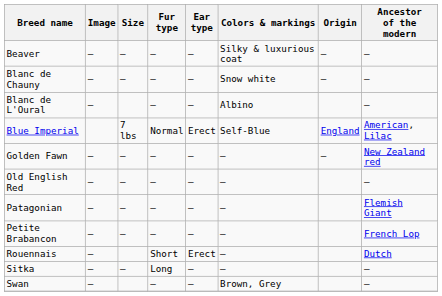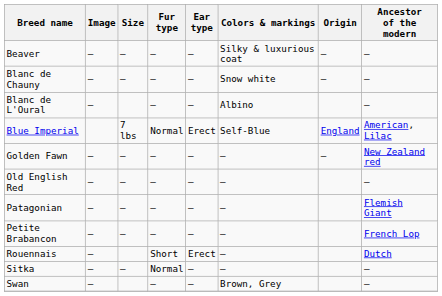 <table class="wikitable sortable">
 <tr>
 <th>Breed name<br></th>
 <th class="unsortable">Image<br></th>
 <th>Size<br></th>
 <th>Fur<br>type<br></th>
 <th>Ear<br>type<br></th>
 <th>Colors & markings<br></th>
 <th>Origin<br></th>
 <th>Ancestor<br>of the<br>modern</th>
 </tr>
 <tr>
 <td>Beaver</td>
 <td>—</td>
 <td>—</td>
 <td>—</td>
 <td>—</td>
 <td>Silky & luxurious coat</td>
 <td>—</td>
 <td>—</td>
 </tr>
 <tr>
 <td>Blanc de Chauny</td>
 <td>—</td>
 <td>—</td>
 <td>—</td>
 <td>—</td>
 <td>Snow white</td>
 <td>—</td>
 <td>—</td>
 </tr>
 <tr>
 <td>Blanc de L'Oural</td>
 <td>—</td>
 <td></td>
 <td>—</td>
 <td>—</td>
 <td>Albino</td>
 <td><br></td>
 <td>—</td>
 </tr>
 <tr>
 <td><a href='#'>Blue Imperial</a></td>
 <td></td>
 <td>7 lbs</td>
 <td>Normal</td>
 <td>Erect</td>
 <td>Self-Blue</td>
 <td><a href='#'>England</a></td>
 <td><a href='#'>American</a>, <a href='#'>Lilac</a></td>
 </tr>
 <tr>
 <td>Golden Fawn</td>
 <td>—</td>
 <td>—</td>
 <td>—</td>
 <td>—</td>
 <td>—</td>
 <td>—</td>
 <td><a href='#'>New Zealand red</a></td>
 </tr>
 <tr>
 <td>Old English Red</td>
 <td>—</td>
 <td>—</td>
 <td>—</td>
 <td>—</td>
 <td>—</td>
 <td><br></td>
 <td>—</td>
 </tr>
 <tr>
 <td>Patagonian</td>
 <td>—</td>
 <td>—</td>
 <td>—</td>
 <td>—</td>
 <td>—</td>
 <td></td>
 <td><a href='#'>Flemish Giant</a></td>
 </tr>
 <tr>
 <td>Petite Brabancon</td>
 <td>—</td>
 <td>—</td>
 <td>—</td>
 <td>—</td>
 <td>—</td>
 <td><br></td>
 <td><a href='#'>French Lop</a></td>
 </tr>
 <tr>
 <td>Rouennais</td>
 <td>—</td>
 <td></td>
 <td>Short</td>
 <td>Erect</td>
 <td>—</td>
 <td><br></td>
 <td><a href='#'>Dutch</a></td>
 </tr>
 <tr>
 <td>Sitka</td>
 <td>—</td>
 <td>—</td>
-<td>Long</td>
+<td>Normal</td>
 <td>—</td>
 <td>—</td>
 <td><br></td>
 <td>—</td>
 </tr>
 <tr>
 <td>Swan</td>
 <td>—</td>
 <td></td>
 <td>—</td>
 <td>—</td>
 <td>Brown, Grey</td>
 <td><br></td>
 <td>—</td>
 </tr>
 <tr>
 </tr>
 </table>
